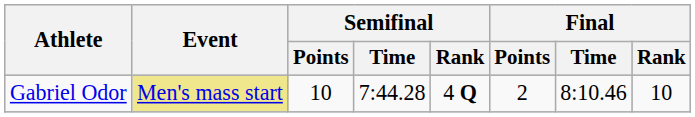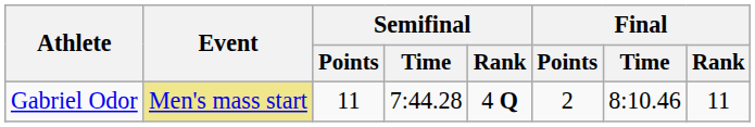 <table class="wikitable" style="font-size:90%; text-align:center">
 <tr>
 <th rowspan=2>Athlete</th>
 <th rowspan=2>Event</th>
 <th colspan="3">Semifinal</th>
 <th colspan="3">Final</th>
 </tr>
 <tr style="font-size:95%">
 <th>Points</th>
 <th>Time</th>
 <th>Rank</th>
 <th>Points</th>
 <th>Time</th>
 <th>Rank</th>
 </tr>
 <tr>
 <td align=left><a href='#'>Gabriel Odor</a></td>
 <td align=left style="background: khaki;"><a href='#'>Men's mass start</a></td>
-<td>10</td>
+<td>11</td>
 <td>7:44.28</td>
 <td>4 <strong>Q</strong></td>
 <td>2</td>
 <td>8:10.46</td>
-<td>10</td>
+<td>11</td>
 </tr>
 </table>
